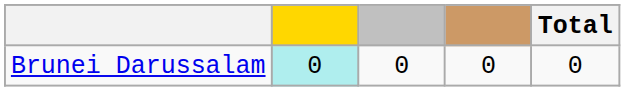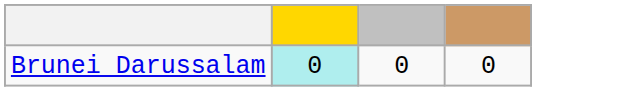 <table class="wikitable">
 <tr>
 <th></th>
 <th style="background-color:gold">        </th>
 <th style="background-color:silver">      </th>
 <th style="background-color:#CC9966">      </th>
-<th>Total</th>
 </tr>
 <tr align="center">
 <td> <a href='#'>Brunei Darussalam</a></td>
 <td style="background: paleturquoise;">0</td>
 <td>0</td>
 <td>0</td>
-<td>0</td>
 </tr>
 </table>
